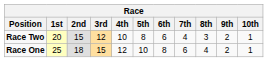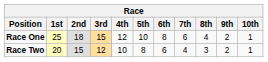 <table class="wikitable" style="font-size:85%; text-align:center">
 <tr>
 <th colspan=11>Race</th>
 </tr>
 <tr>
 <th>Position</th>
 <th> 1st </th>
 <th> 2nd </th>
 <th> 3rd </th>
 <th> 4th </th>
 <th> 5th </th>
 <th> 6th </th>
 <th> 7th </th>
 <th> 8th </th>
 <th> 9th </th>
 <th> 10th </th>
 </tr>
 <tr>
+<td align=left><strong>Race One</strong></td>
+<td style="background:#FFFFBF;">25</td>
+<td style="background:#DFDFDF;">18</td>
+<td style="background:#FFDF9F;">15</td>
+<td>12</td>
+<td>10</td>
+<td>8</td>
+<td>6</td>
+<td>4</td>
+<td>2</td>
+<td>1</td>
+</tr>
+<tr>
 <td align=left><strong>Race Two</strong></td>
 <td style="background:#FFFFBF;">20</td>
 <td style="background:#DFDFDF;">15</td>
 <td style="background:#FFDF9F;">12</td>
 <td>10</td>
 <td>8</td>
 <td>6</td>
 <td>4</td>
 <td>3</td>
 <td>2</td>
 <td>1</td>
 </tr>
-<tr>
-<td align=left><strong>Race One</strong></td>
-<td style="background:#FFFFBF;">25</td>
-<td style="background:#DFDFDF;">18</td>
-<td style="background:#FFDF9F;">15</td>
-<td>12</td>
-<td>10</td>
-<td>8</td>
-<td>6</td>
-<td>4</td>
-<td>2</td>
-<td>1</td>
-</tr>
 </table>
